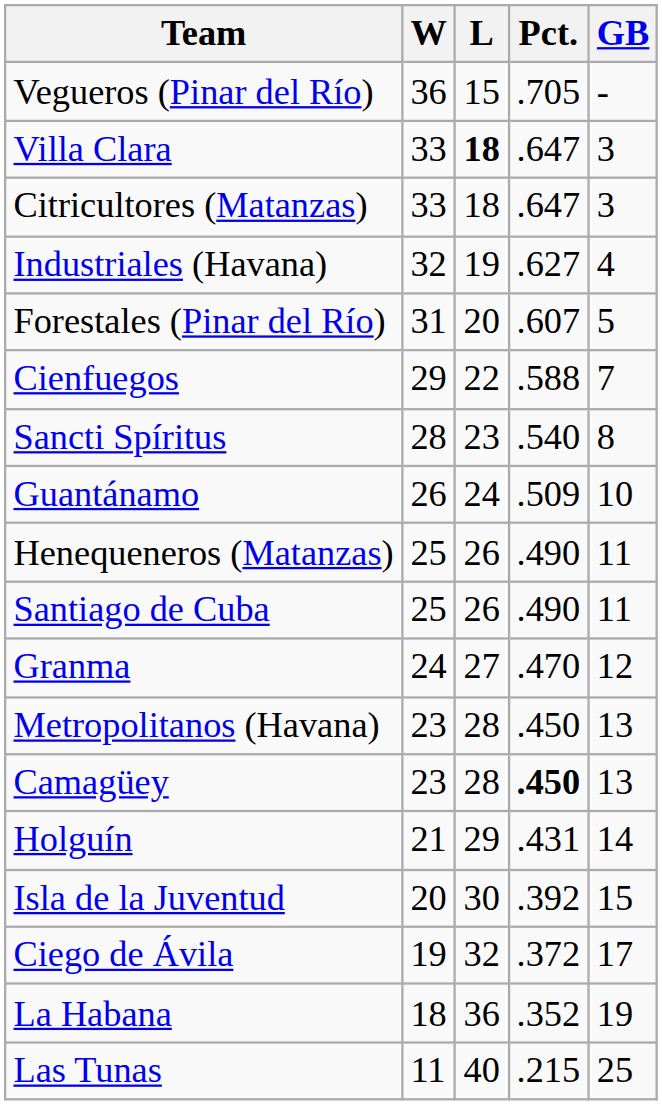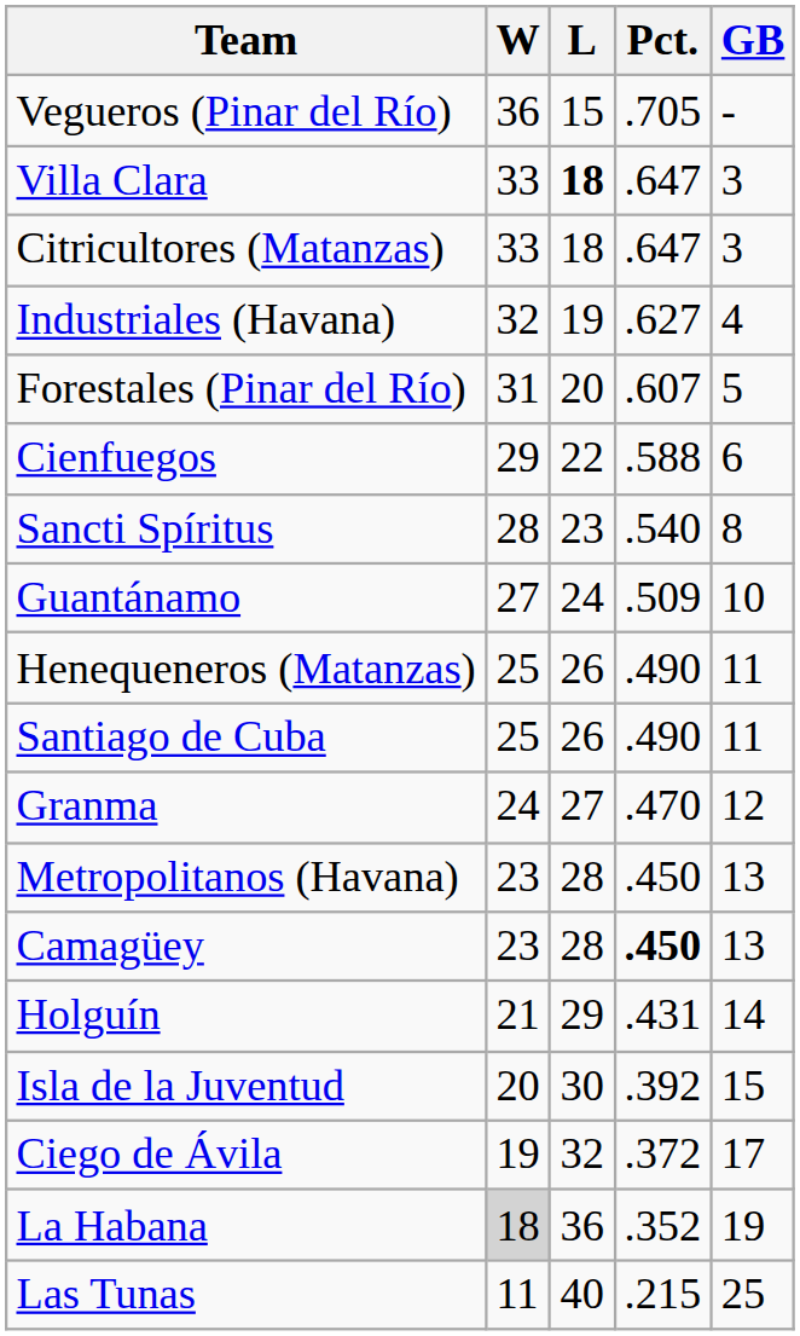 <table class="wikitable">
 <tr>
 <th>Team</th>
 <th>W</th>
 <th>L</th>
 <th>Pct.</th>
 <th><a href='#'>GB</a></th>
 </tr>
 <tr>
 <td>Vegueros (<a href='#'>Pinar del Río</a>)</td>
 <td>36</td>
 <td>15</td>
 <td>.705</td>
 <td>-</td>
 </tr>
 <tr>
 <td><a href='#'>Villa Clara</a></td>
 <td>33</td>
 <td><strong>18</strong></td>
 <td>.647</td>
 <td>3</td>
 </tr>
 <tr>
 <td>Citricultores (<a href='#'>Matanzas</a>)</td>
 <td>33</td>
 <td>18</td>
 <td>.647</td>
 <td>3</td>
 </tr>
 <tr>
 <td><a href='#'>Industriales</a> (Havana)</td>
 <td>32</td>
 <td>19</td>
 <td>.627</td>
 <td>4</td>
 </tr>
 <tr>
 <td>Forestales (<a href='#'>Pinar del Río</a>)</td>
 <td>31</td>
 <td>20</td>
 <td>.607</td>
 <td>5</td>
 </tr>
 <tr>
 <td><a href='#'>Cienfuegos</a></td>
 <td>29</td>
 <td>22</td>
 <td>.588</td>
-<td>7</td>
+<td>6</td>
 </tr>
 <tr>
 <td><a href='#'>Sancti Spíritus</a></td>
 <td>28</td>
 <td>23</td>
 <td>.540</td>
 <td>8</td>
 </tr>
 <tr>
 <td><a href='#'>Guantánamo</a></td>
-<td>26</td>
+<td>27</td>
 <td>24</td>
 <td>.509</td>
 <td>10</td>
 </tr>
 <tr>
 <td>Henequeneros (<a href='#'>Matanzas</a>)</td>
 <td>25</td>
 <td>26</td>
 <td>.490</td>
 <td>11</td>
 </tr>
 <tr>
 <td><a href='#'>Santiago de Cuba</a></td>
 <td>25</td>
 <td>26</td>
 <td>.490</td>
 <td>11</td>
 </tr>
 <tr>
 <td><a href='#'>Granma</a></td>
 <td>24</td>
 <td>27</td>
 <td>.470</td>
 <td>12</td>
 </tr>
 <tr>
 <td><a href='#'>Metropolitanos</a> (Havana)</td>
 <td>23</td>
 <td>28</td>
 <td>.450</td>
 <td>13</td>
 </tr>
 <tr>
 <td><a href='#'>Camagüey</a></td>
 <td>23</td>
 <td>28</td>
 <td><strong>.450</strong></td>
 <td>13</td>
 </tr>
 <tr>
 <td><a href='#'>Holguín</a></td>
 <td>21</td>
 <td>29</td>
 <td>.431</td>
 <td>14</td>
 </tr>
 <tr>
 <td><a href='#'>Isla de la Juventud</a></td>
 <td>20</td>
 <td>30</td>
 <td>.392</td>
 <td>15</td>
 </tr>
 <tr>
 <td><a href='#'>Ciego de Ávila</a></td>
 <td>19</td>
 <td>32</td>
 <td>.372</td>
 <td>17</td>
 </tr>
 <tr>
 <td><a href='#'>La Habana</a></td>
-<td>18</td>
+<td style="background: lightgrey;">18</td>
 <td>36</td>
 <td>.352</td>
 <td>19</td>
 </tr>
 <tr>
 <td><a href='#'>Las Tunas</a></td>
 <td>11</td>
 <td>40</td>
 <td>.215</td>
 <td>25</td>
 </tr>
 </table>
